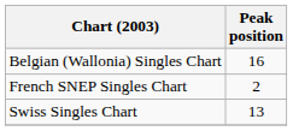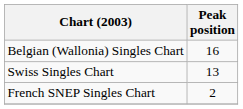 <table class="wikitable sortable">
 <tr>
 <th>Chart (2003)</th>
 <th>Peak <br>position</th>
 </tr>
 <tr>
 <td>Belgian (Wallonia) Singles Chart</td>
 <td align="center">16</td>
 </tr>
 <tr>
+<td>Swiss Singles Chart</td>
+<td align="center">13</td>
+</tr>
+<tr>
 <td>French SNEP Singles Chart</td>
 <td align="center">2</td>
 </tr>
 <tr>
-<td>Swiss Singles Chart</td>
-<td align="center">13</td>
-</tr>
-<tr>
 </tr>
 </table>
